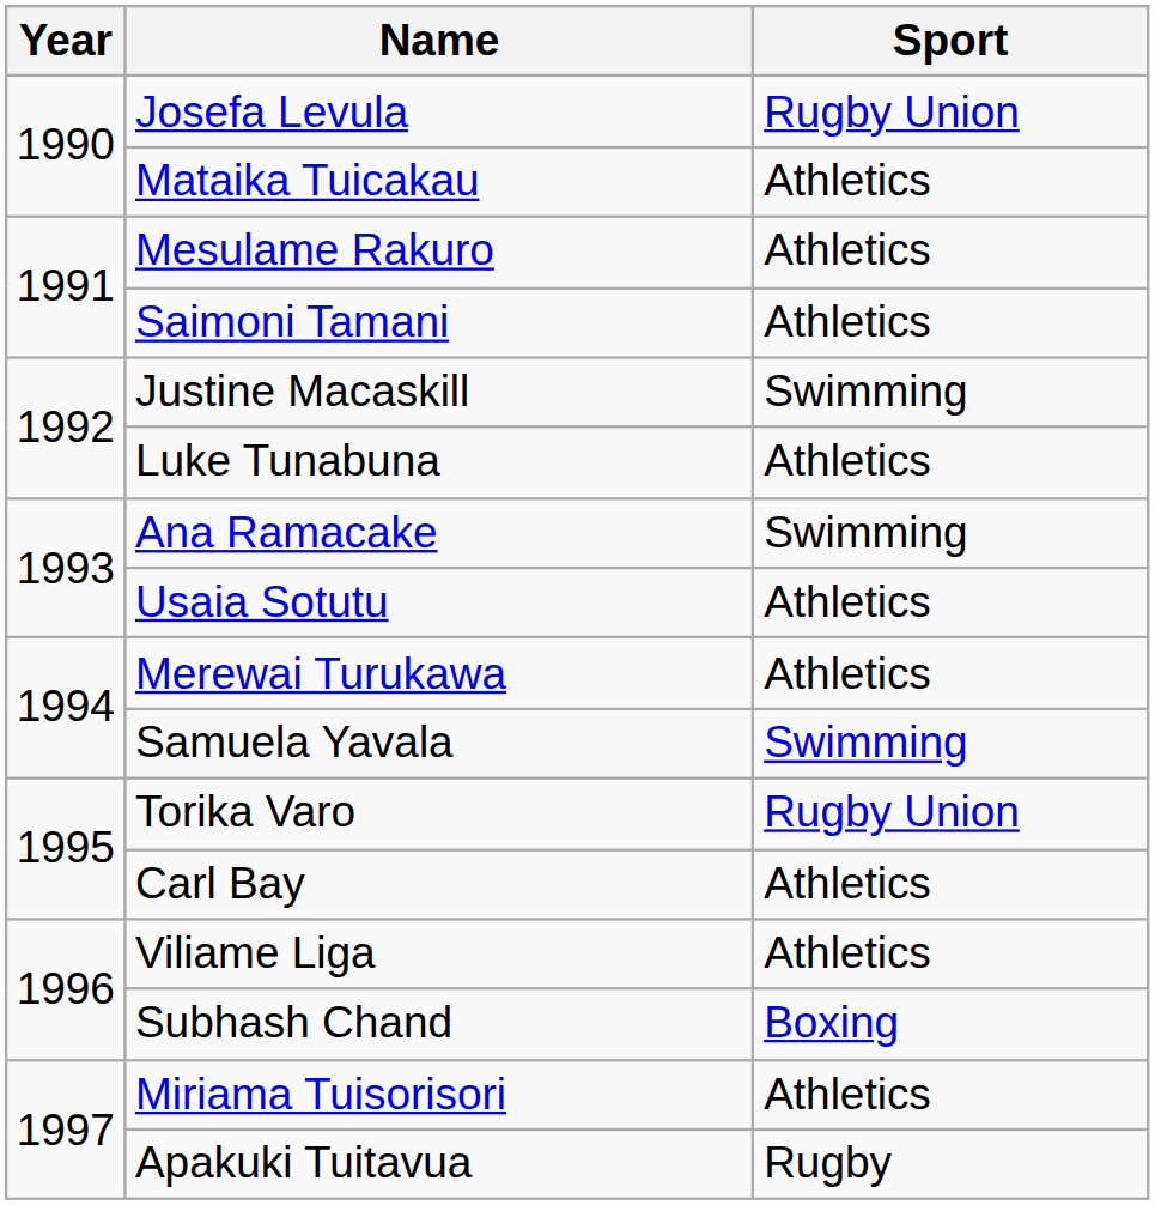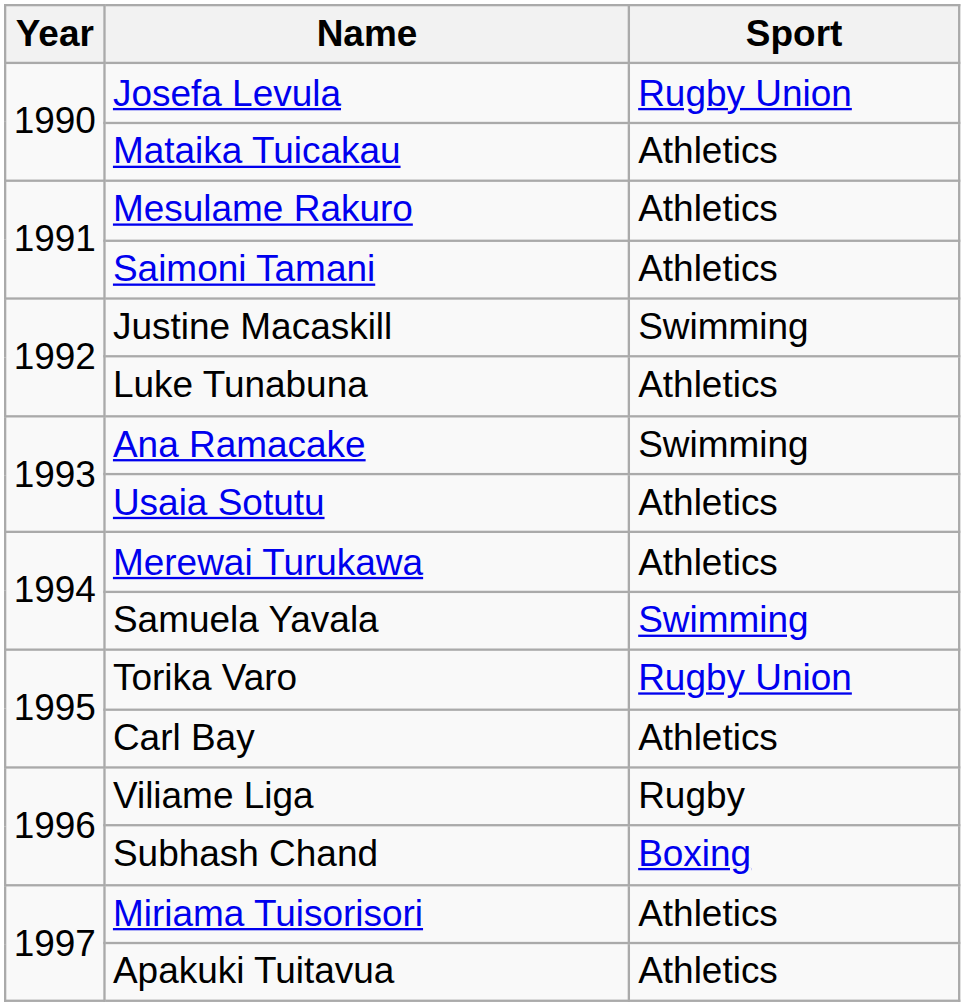 <table class="wikitable">
 <tr>
 <th>Year</th>
 <th style="width:220px">Name</th>
 <th style="width:135px">Sport</th>
 </tr>
 <tr>
 <td rowspan= 2>1990</td>
 <td><a href='#'>Josefa Levula</a></td>
 <td><a href='#'>Rugby Union</a></td>
 </tr>
 <tr>
 <td><a href='#'>Mataika Tuicakau</a></td>
 <td>Athletics</td>
 </tr>
 <tr>
 <td rowspan= 2>1991</td>
 <td><a href='#'>Mesulame Rakuro</a></td>
 <td>Athletics</td>
 </tr>
 <tr>
 <td><a href='#'>Saimoni Tamani</a></td>
 <td>Athletics</td>
 </tr>
 <tr>
 <td rowspan= 2>1992</td>
 <td>Justine Macaskill</td>
 <td>Swimming</td>
 </tr>
 <tr>
 <td>Luke Tunabuna</td>
 <td>Athletics</td>
 </tr>
 <tr>
 <td rowspan= 2>1993</td>
 <td><a href='#'>Ana Ramacake</a></td>
 <td>Swimming</td>
 </tr>
 <tr>
 <td><a href='#'>Usaia Sotutu</a></td>
 <td>Athletics</td>
 </tr>
 <tr>
 <td rowspan= 2>1994</td>
 <td><a href='#'>Merewai Turukawa</a></td>
 <td>Athletics</td>
 </tr>
 <tr>
 <td>Samuela Yavala</td>
 <td><a href='#'>Swimming</a></td>
 </tr>
 <tr>
 <td rowspan= 2>1995</td>
 <td>Torika Varo</td>
 <td><a href='#'>Rugby Union</a></td>
 </tr>
 <tr>
 <td>Carl Bay</td>
 <td>Athletics</td>
 </tr>
 <tr>
 <td rowspan= 2>1996</td>
 <td>Viliame Liga</td>
-<td>Athletics</td>
+<td>Rugby</td>
 </tr>
 <tr>
 <td>Subhash Chand</td>
 <td><a href='#'>Boxing</a></td>
 </tr>
 <tr>
 <td rowspan= 2>1997</td>
 <td><a href='#'>Miriama Tuisorisori</a></td>
 <td>Athletics</td>
 </tr>
 <tr>
 <td>Apakuki Tuitavua</td>
-<td>Rugby</td>
+<td>Athletics</td>
 </tr>
 </table>
